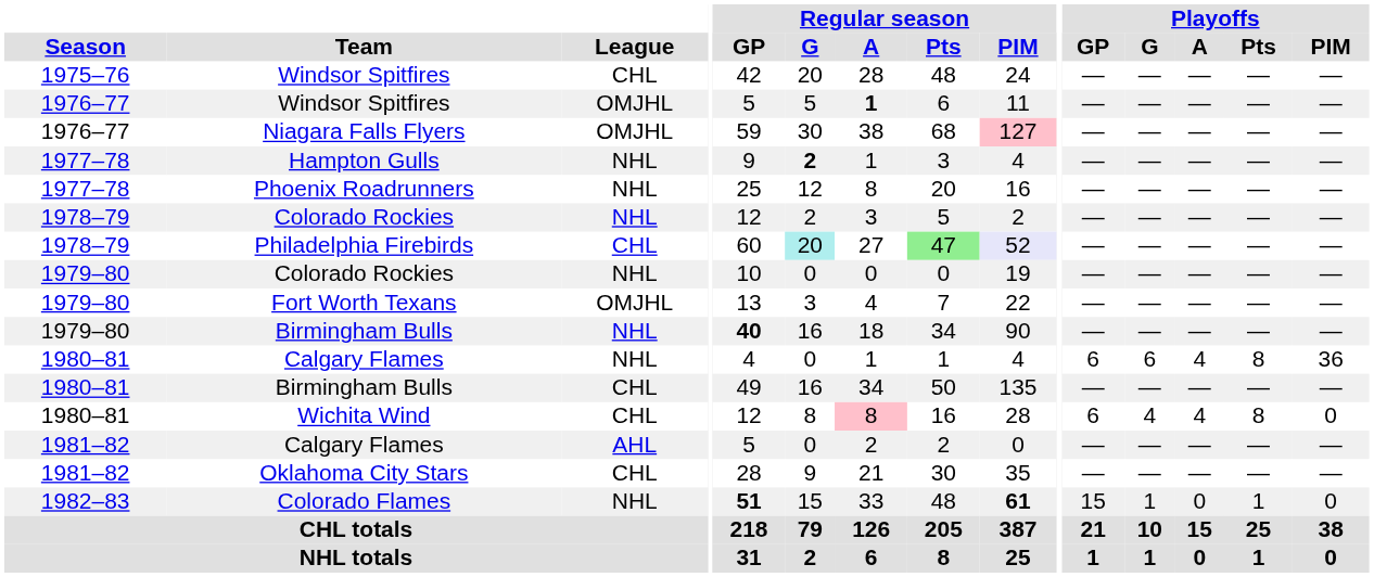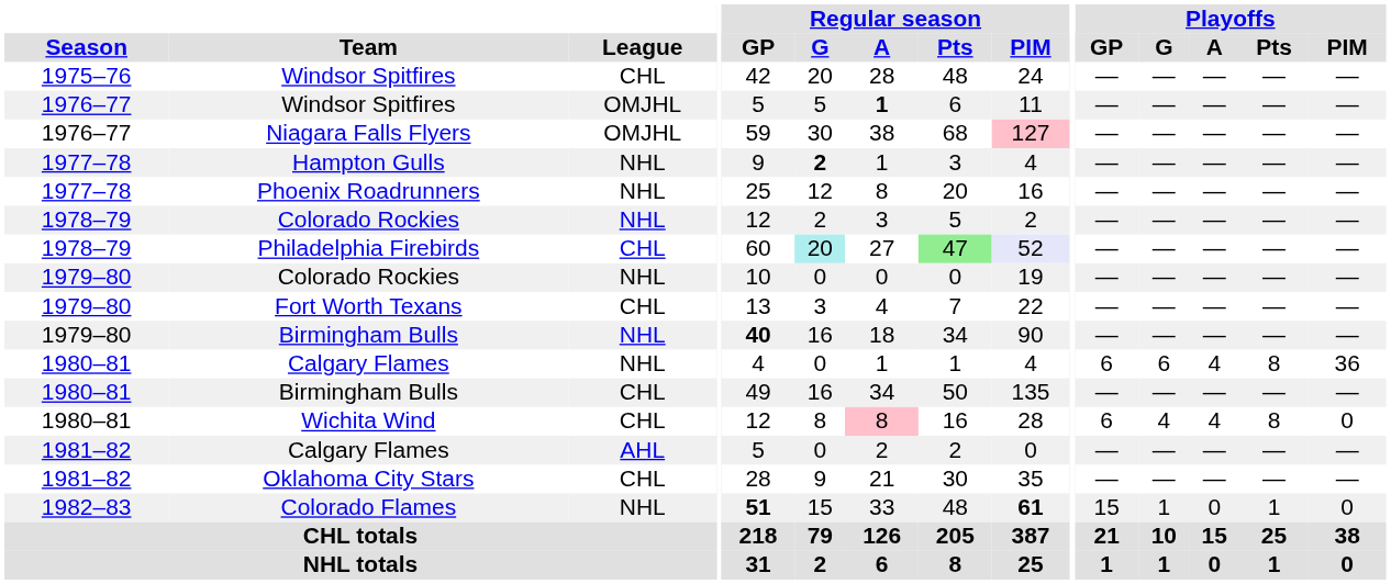 <table border="0" cellpadding="1" cellspacing="0" style="text-align:center; width:60em">
 <tr bgcolor="#e0e0e0">
 <th colspan="3" bgcolor="#ffffff"></th>
 <th rowspan="100" bgcolor="#ffffff"></th>
 <th colspan="5"><a href='#'>Regular season</a></th>
 <th rowspan="100" bgcolor="#ffffff"></th>
 <th colspan="5"><a href='#'>Playoffs</a></th>
 </tr>
 <tr bgcolor="#e0e0e0">
 <th><a href='#'>Season</a></th>
 <th>Team</th>
 <th>League</th>
 <th>GP</th>
 <th><a href='#'>G</a></th>
 <th><a href='#'>A</a></th>
 <th><a href='#'>Pts</a></th>
 <th><a href='#'>PIM</a></th>
 <th>GP</th>
 <th>G</th>
 <th>A</th>
 <th>Pts</th>
 <th>PIM</th>
 </tr>
 <tr>
 <td><a href='#'>1975–76</a></td>
 <td><a href='#'>Windsor Spitfires</a></td>
 <td>CHL</td>
 <td>42</td>
 <td>20</td>
 <td>28</td>
 <td>48</td>
 <td>24</td>
 <td>—</td>
 <td>—</td>
 <td>—</td>
 <td>—</td>
 <td>—</td>
 </tr>
 <tr bgcolor="#f0f0f0">
 <td><a href='#'>1976–77</a></td>
 <td>Windsor Spitfires</td>
 <td>OMJHL</td>
 <td>5</td>
 <td>5</td>
 <td><strong>1</strong></td>
 <td>6</td>
 <td>11</td>
 <td>—</td>
 <td>—</td>
 <td>—</td>
 <td>—</td>
 <td>—</td>
 </tr>
 <tr>
 <td>1976–77</td>
 <td><a href='#'>Niagara Falls Flyers</a></td>
 <td>OMJHL</td>
 <td>59</td>
 <td>30</td>
 <td>38</td>
 <td>68</td>
 <td style="background: pink;">127</td>
 <td>—</td>
 <td>—</td>
 <td>—</td>
 <td>—</td>
 <td>—</td>
 </tr>
 <tr bgcolor="#f0f0f0">
 <td><a href='#'>1977–78</a></td>
 <td><a href='#'>Hampton Gulls</a></td>
 <td>NHL</td>
 <td>9</td>
 <td><strong>2</strong></td>
 <td>1</td>
 <td>3</td>
 <td>4</td>
 <td>—</td>
 <td>—</td>
 <td>—</td>
 <td>—</td>
 <td>—</td>
 </tr>
 <tr>
 <td><a href='#'>1977–78</a></td>
 <td><a href='#'>Phoenix Roadrunners</a></td>
 <td>NHL</td>
 <td>25</td>
 <td>12</td>
 <td>8</td>
 <td>20</td>
 <td>16</td>
 <td>—</td>
 <td>—</td>
 <td>—</td>
 <td>—</td>
 <td>—</td>
 </tr>
 <tr bgcolor="#f0f0f0">
 <td><a href='#'>1978–79</a></td>
 <td><a href='#'>Colorado Rockies</a></td>
 <td><a href='#'>NHL</a></td>
 <td>12</td>
 <td>2</td>
 <td>3</td>
 <td>5</td>
 <td>2</td>
 <td>—</td>
 <td>—</td>
 <td>—</td>
 <td>—</td>
 <td>—</td>
 </tr>
 <tr>
 <td><a href='#'>1978–79</a></td>
 <td><a href='#'>Philadelphia Firebirds</a></td>
 <td><a href='#'>CHL</a></td>
 <td>60</td>
 <td style="background: paleturquoise;">20</td>
 <td>27</td>
 <td style="background: lightgreen;">47</td>
 <td style="background: lavender;">52</td>
 <td>—</td>
 <td>—</td>
 <td>—</td>
 <td>—</td>
 <td>—</td>
 </tr>
 <tr bgcolor="#f0f0f0">
 <td><a href='#'>1979–80</a></td>
 <td>Colorado Rockies</td>
 <td>NHL</td>
 <td>10</td>
 <td>0</td>
 <td>0</td>
 <td>0</td>
 <td>19</td>
 <td>—</td>
 <td>—</td>
 <td>—</td>
 <td>—</td>
 <td>—</td>
 </tr>
 <tr>
 <td><a href='#'>1979–80</a></td>
 <td><a href='#'>Fort Worth Texans</a></td>
-<td>OMJHL</td>
+<td>CHL</td>
 <td>13</td>
 <td>3</td>
 <td>4</td>
 <td>7</td>
 <td>22</td>
 <td>—</td>
 <td>—</td>
 <td>—</td>
 <td>—</td>
 <td>—</td>
 </tr>
 <tr bgcolor="#f0f0f0">
 <td>1979–80</td>
 <td><a href='#'>Birmingham Bulls</a></td>
 <td><a href='#'>NHL</a></td>
 <td><strong>40</strong></td>
 <td>16</td>
 <td>18</td>
 <td>34</td>
 <td>90</td>
 <td>—</td>
 <td>—</td>
 <td>—</td>
 <td>—</td>
 <td>—</td>
 </tr>
 <tr>
 <td><a href='#'>1980–81</a></td>
 <td><a href='#'>Calgary Flames</a></td>
 <td>NHL</td>
 <td>4</td>
 <td>0</td>
 <td>1</td>
 <td>1</td>
 <td>4</td>
 <td>6</td>
 <td>6</td>
 <td>4</td>
 <td>8</td>
 <td>36</td>
 </tr>
 <tr bgcolor="#f0f0f0">
 <td><a href='#'>1980–81</a></td>
 <td>Birmingham Bulls</td>
 <td>CHL</td>
 <td>49</td>
 <td>16</td>
 <td>34</td>
 <td>50</td>
 <td>135</td>
 <td>—</td>
 <td>—</td>
 <td>—</td>
 <td>—</td>
 <td>—</td>
 </tr>
 <tr>
 <td>1980–81</td>
 <td><a href='#'>Wichita Wind</a></td>
 <td>CHL</td>
 <td>12</td>
 <td>8</td>
 <td style="background: pink;">8</td>
 <td>16</td>
 <td>28</td>
 <td>6</td>
 <td>4</td>
 <td>4</td>
 <td>8</td>
 <td>0</td>
 </tr>
 <tr bgcolor="#f0f0f0">
 <td><a href='#'>1981–82</a></td>
 <td>Calgary Flames</td>
 <td><a href='#'>AHL</a></td>
 <td>5</td>
 <td>0</td>
 <td>2</td>
 <td>2</td>
 <td>0</td>
 <td>—</td>
 <td>—</td>
 <td>—</td>
 <td>—</td>
 <td>—</td>
 </tr>
 <tr>
 <td><a href='#'>1981–82</a></td>
 <td><a href='#'>Oklahoma City Stars</a></td>
 <td>CHL</td>
 <td>28</td>
 <td>9</td>
 <td>21</td>
 <td>30</td>
 <td>35</td>
 <td>—</td>
 <td>—</td>
 <td>—</td>
 <td>—</td>
 <td>—</td>
 </tr>
 <tr bgcolor="#f0f0f0">
 <td><a href='#'>1982–83</a></td>
 <td><a href='#'>Colorado Flames</a></td>
 <td>NHL</td>
 <td><strong>51</strong></td>
 <td>15</td>
 <td>33</td>
 <td>48</td>
 <td><strong>61</strong></td>
 <td>15</td>
 <td>1</td>
 <td>0</td>
 <td>1</td>
 <td>0</td>
 </tr>
 <tr bgcolor="#e0e0e0">
 <th colspan="3">CHL totals</th>
 <th>218</th>
 <th>79</th>
 <th>126</th>
 <th>205</th>
 <th>387</th>
 <th>21</th>
 <th>10</th>
 <th>15</th>
 <th>25</th>
 <th>38</th>
 </tr>
 <tr bgcolor="#e0e0e0">
 <th colspan="3">NHL totals</th>
 <th>31</th>
 <th>2</th>
 <th>6</th>
 <th>8</th>
 <th>25</th>
 <th>1</th>
 <th>1</th>
 <th>0</th>
 <th>1</th>
 <th>0</th>
 </tr>
 </table>
